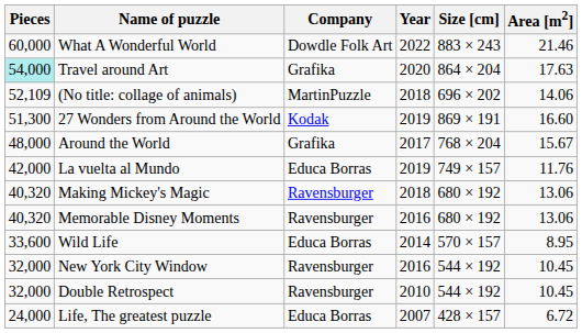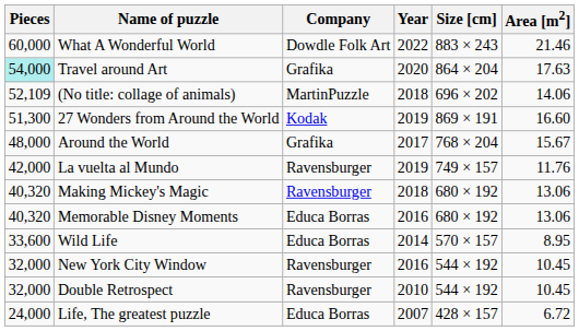 <table class="sortable wikitable">
 <tr>
 <th>Pieces</th>
 <th>Name of puzzle</th>
 <th>Company</th>
 <th>Year</th>
 <th>Size [cm]</th>
 <th>Area [m<sup>2</sup>]</th>
 </tr>
 <tr>
 <td>60,000</td>
 <td>What A Wonderful World</td>
 <td>Dowdle Folk Art</td>
 <td>2022</td>
 <td>883 × 243</td>
 <td style="text-align:right;">21.46</td>
 </tr>
 <tr>
 <td style="background: paleturquoise;">54,000</td>
 <td>Travel around Art</td>
 <td>Grafika</td>
 <td>2020</td>
 <td>864 × 204</td>
 <td style="text-align:right;">17.63</td>
 </tr>
 <tr>
 <td>52,109</td>
 <td>(No title: collage of animals)</td>
 <td>MartinPuzzle</td>
 <td>2018</td>
 <td>696 × 202</td>
 <td style="text-align:right;">14.06</td>
 </tr>
 <tr>
 <td>51,300</td>
 <td>27 Wonders from Around the World</td>
 <td><a href='#'>Kodak</a></td>
 <td>2019</td>
 <td>869 × 191</td>
 <td style="text-align:right;">16.60</td>
 </tr>
 <tr>
 <td>48,000</td>
 <td>Around the World</td>
 <td>Grafika</td>
 <td>2017</td>
 <td>768 × 204</td>
 <td style="text-align:right;">15.67</td>
 </tr>
 <tr>
 <td>42,000</td>
 <td>La vuelta al Mundo</td>
-<td>Educa Borras</td>
+<td>Ravensburger</td>
 <td>2019</td>
 <td>749 × 157</td>
 <td style="text-align:right;">11.76</td>
 </tr>
 <tr>
 <td>40,320</td>
 <td>Making Mickey's Magic</td>
 <td><a href='#'>Ravensburger</a></td>
 <td>2018</td>
 <td>680 × 192</td>
 <td style="text-align:right;">13.06</td>
 </tr>
 <tr>
 <td>40,320</td>
 <td>Memorable Disney Moments</td>
-<td>Ravensburger</td>
+<td>Educa Borras</td>
 <td>2016</td>
 <td>680 × 192</td>
 <td style="text-align:right;">13.06</td>
 </tr>
 <tr>
 <td>33,600</td>
 <td>Wild Life</td>
 <td>Educa Borras</td>
 <td>2014</td>
 <td>570 × 157</td>
 <td style="text-align:right;">8.95</td>
 </tr>
 <tr>
 <td>32,000</td>
 <td>New York City Window</td>
 <td>Ravensburger</td>
 <td>2016</td>
 <td>544 × 192</td>
 <td style="text-align:right;">10.45</td>
 </tr>
 <tr>
 <td>32,000</td>
 <td>Double Retrospect</td>
 <td>Ravensburger</td>
 <td>2010</td>
 <td>544 × 192</td>
 <td style="text-align:right;">10.45</td>
 </tr>
 <tr>
 <td>24,000</td>
 <td>Life, The greatest puzzle</td>
 <td>Educa Borras</td>
 <td>2007</td>
 <td>428 × 157</td>
 <td style="text-align:right;">6.72</td>
 </tr>
 </table>
